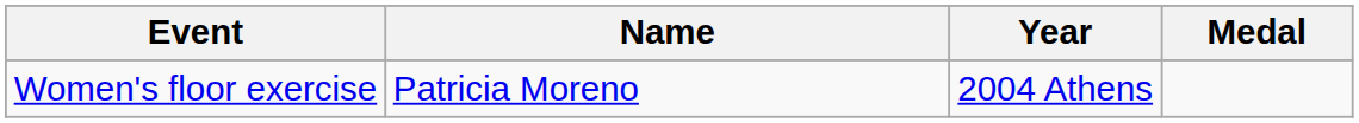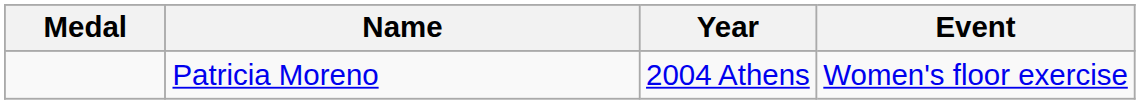 <table class="wikitable sortable">
 <tr>
-<th>Event</th>
+<th style="width:5em;">Medal</th>
 <th width=250>Name</th>
 <th>Year</th>
-<th style="width:5em;">Medal</th>
+<th>Event</th>
 </tr>
 <tr>
-<td><a href='#'>Women's floor exercise</a></td>
+<td></td>
 <td><a href='#'>Patricia Moreno</a></td>
 <td> <a href='#'>2004 Athens</a></td>
-<td></td>
+<td><a href='#'>Women's floor exercise</a></td>
 </tr>
 </table>
